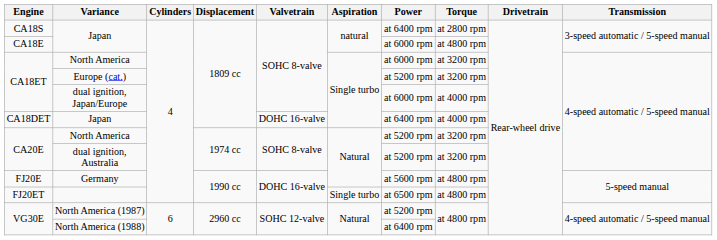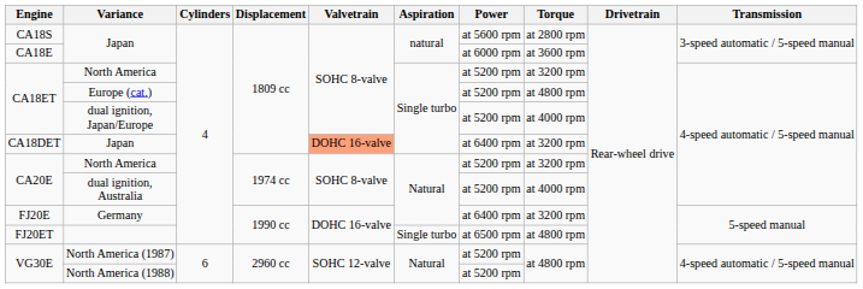 <table class="wikitable" style="text-align: center;">
 <tr>
 <th>Engine</th>
 <th>Variance</th>
 <th>Cylinders</th>
 <th>Displacement</th>
 <th>Valvetrain</th>
 <th>Aspiration</th>
 <th>Power</th>
 <th>Torque</th>
 <th>Drivetrain</th>
 <th>Transmission</th>
 </tr>
 <tr>
 <td>CA18S</td>
 <td rowspan="2">Japan</td>
 <td rowspan="10">4</td>
 <td rowspan="6">1809 cc</td>
 <td rowspan="5">SOHC 8-valve</td>
 <td rowspan="2">natural</td>
-<td> at 6400 rpm</td>
+<td> at 5600 rpm</td>
 <td> at 2800 rpm</td>
 <td rowspan="12">Rear-wheel drive</td>
 <td rowspan="2">3-speed automatic / 5-speed manual</td>
 </tr>
 <tr>
 <td>CA18E</td>
 <td> at 6000 rpm</td>
-<td> at 4800 rpm</td>
+<td> at 3600 rpm</td>
 </tr>
 <tr>
 <td rowspan="3">CA18ET</td>
 <td>North America</td>
 <td rowspan="4">Single turbo</td>
-<td> at 6000 rpm</td>
+<td> at 5200 rpm</td>
 <td> at 3200 rpm</td>
 <td rowspan="6">4-speed automatic / 5-speed manual</td>
 </tr>
 <tr>
 <td>Europe (<a href='#'>cat.</a>)</td>
 <td> at 5200 rpm</td>
-<td> at 3200 rpm</td>
+<td> at 4800 rpm</td>
 </tr>
 <tr>
 <td>dual ignition,<br>Japan/Europe</td>
-<td> at 6000 rpm</td>
+<td> at 5200 rpm</td>
 <td> at 4000 rpm</td>
 </tr>
 <tr>
 <td>CA18DET</td>
 <td>Japan</td>
-<td>DOHC 16-valve</td>
+<td style="background: lightsalmon;">DOHC 16-valve</td>
 <td> at 6400 rpm</td>
-<td> at 4000 rpm</td>
+<td> at 3200 rpm</td>
 </tr>
 <tr>
 <td rowspan="2">CA20E</td>
 <td>North America</td>
 <td rowspan="2">1974 cc</td>
 <td rowspan="2">SOHC 8-valve</td>
 <td rowspan="3">Natural</td>
 <td> at 5200 rpm</td>
 <td> at 3200 rpm</td>
 </tr>
 <tr>
 <td>dual ignition,<br>Australia</td>
 <td> at 5200 rpm</td>
-<td> at 3200 rpm</td>
+<td> at 4000 rpm</td>
 </tr>
 <tr>
 <td>FJ20E</td>
 <td>Germany</td>
 <td rowspan="2">1990 cc</td>
 <td rowspan="2">DOHC 16-valve</td>
-<td> at 5600 rpm</td>
-<td> at 4800 rpm</td>
+<td> at 6400 rpm</td>
+<td> at 3200 rpm</td>
 <td rowspan="2">5-speed manual</td>
 </tr>
 <tr>
 <td>FJ20ET</td>
 <td></td>
 <td>Single turbo</td>
 <td> at 6500 rpm</td>
 <td> at 4800 rpm</td>
 </tr>
 <tr>
 <td rowspan="2">VG30E</td>
 <td>North America (1987)</td>
 <td rowspan="2">6</td>
 <td rowspan="2">2960 cc</td>
 <td rowspan="2">SOHC 12-valve</td>
 <td rowspan="2">Natural</td>
 <td> at 5200 rpm</td>
 <td rowspan="2"> at 4800 rpm</td>
 <td rowspan="2">4-speed automatic / 5-speed manual</td>
 </tr>
 <tr>
 <td>North America (1988)</td>
-<td> at 6400 rpm</td>
+<td> at 5200 rpm</td>
 </tr>
 </table>
